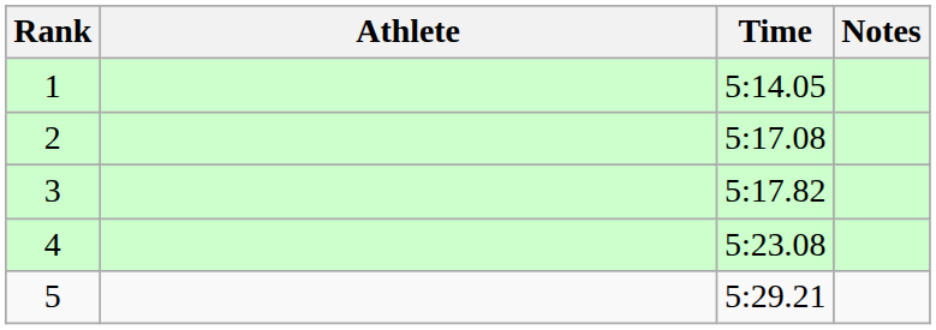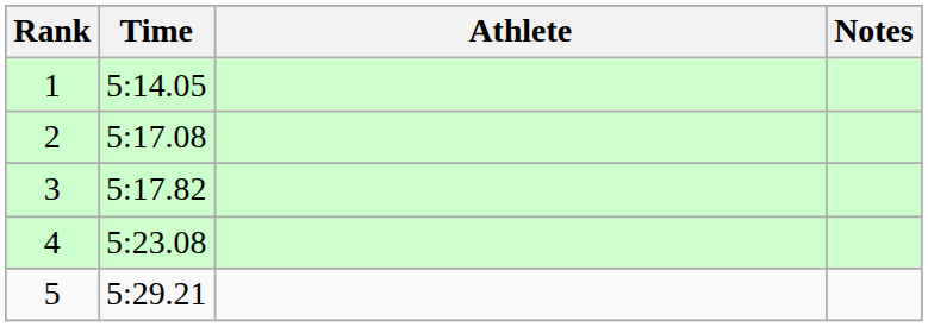 <table class="wikitable" style="text-align:center">
 <tr>
 <th>Rank</th>
+<th>Time</th>
 <th Style="width:18em">Athlete</th>
-<th>Time</th>
 <th>Notes</th>
 </tr>
 <tr style="background:#cfc">
 <td>1</td>
+<td>5:14.05</td>
 <td style="text-align:left"></td>
-<td>5:14.05</td>
 <td></td>
 </tr>
 <tr style="background:#cfc">
 <td>2</td>
+<td>5:17.08</td>
 <td style="text-align:left"></td>
-<td>5:17.08</td>
 <td></td>
 </tr>
 <tr style="background:#cfc">
 <td>3</td>
+<td>5:17.82</td>
 <td style="text-align:left"></td>
-<td>5:17.82</td>
 <td></td>
 </tr>
 <tr style="background:#cfc">
 <td>4</td>
+<td>5:23.08</td>
 <td style="text-align:left"></td>
-<td>5:23.08</td>
 <td></td>
 </tr>
 <tr>
 <td>5</td>
+<td>5:29.21</td>
 <td style="text-align:left"></td>
-<td>5:29.21</td>
 <td></td>
 </tr>
 </table>
